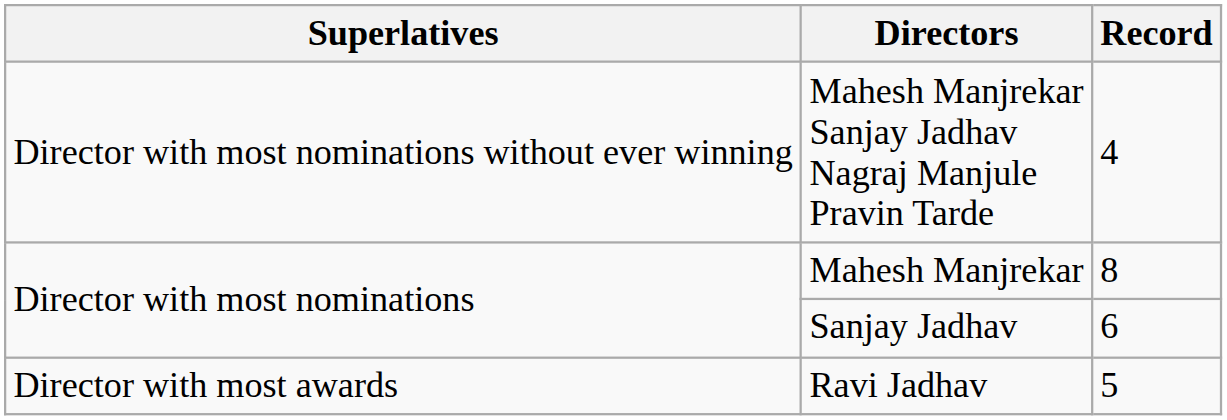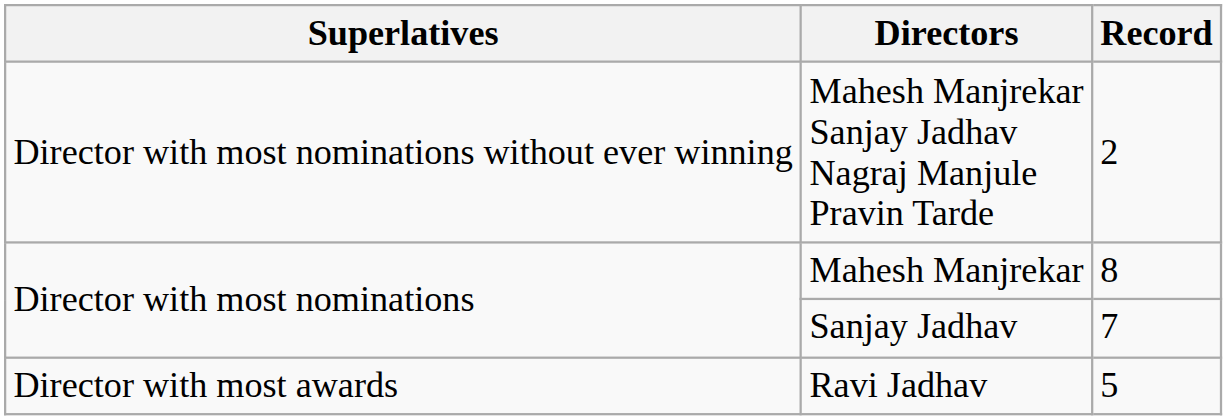 <table class="wikitable">
 <tr>
 <th>Superlatives</th>
 <th>Directors</th>
 <th>Record</th>
 </tr>
 <tr>
 <td>Director with most nominations without ever winning</td>
 <td>Mahesh Manjrekar<br>Sanjay Jadhav<br>Nagraj Manjule<br>Pravin Tarde</td>
-<td>4</td>
+<td>2</td>
 </tr>
 <tr>
 <td rowspan="2">Director with most nominations</td>
 <td>Mahesh Manjrekar</td>
 <td>8</td>
 </tr>
 <tr>
 <td>Sanjay Jadhav</td>
-<td>6</td>
+<td>7</td>
 </tr>
 <tr>
 <td>Director with most awards</td>
 <td>Ravi Jadhav</td>
 <td>5</td>
 </tr>
 </table>
